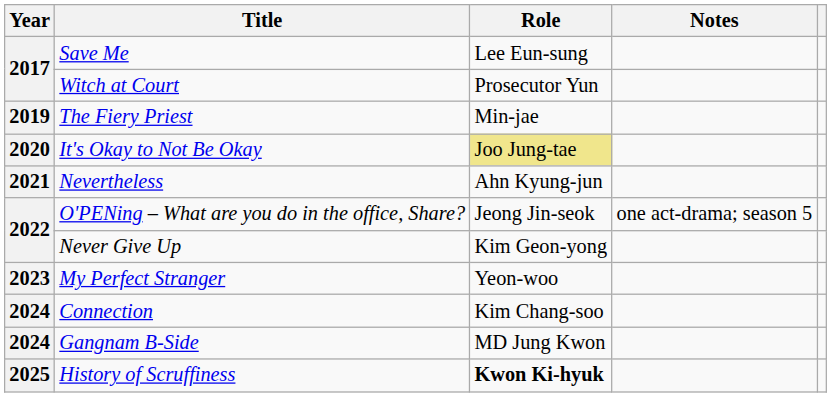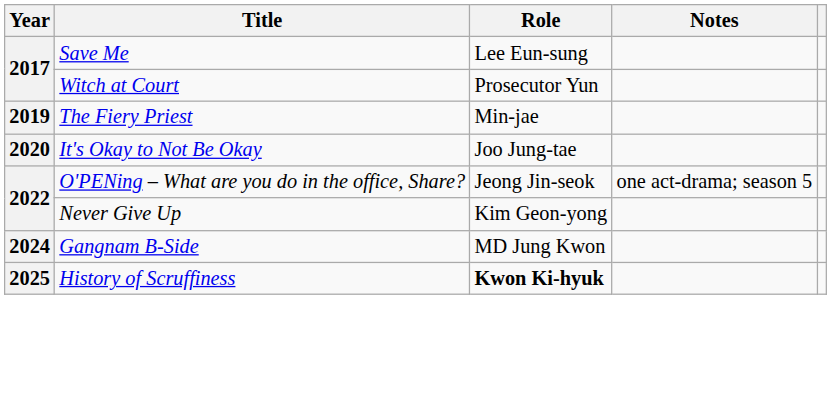 <table class="wikitable plainrowheaders sortable">
 <tr>
 <th scope="col">Year</th>
 <th scope="col">Title</th>
 <th scope="col">Role</th>
 <th scope="col">Notes</th>
 <th scope="col" class="unsortable"></th>
 </tr>
 <tr>
 <th scope="row" rowspan="2">2017</th>
 <td><em><a href='#'>Save Me</a></em></td>
 <td>Lee Eun-sung</td>
 <td></td>
 <td style="text-align:center"></td>
 </tr>
 <tr>
 <td><em><a href='#'>Witch at Court</a></em></td>
 <td>Prosecutor Yun</td>
 <td></td>
 <td style="text-align:center"></td>
 </tr>
 <tr>
 <th scope="row">2019</th>
 <td><em><a href='#'>The Fiery Priest</a></em></td>
 <td>Min-jae</td>
 <td></td>
 <td style="text-align:center"></td>
 </tr>
 <tr>
 <th scope="row">2020</th>
 <td><em><a href='#'>It's Okay to Not Be Okay</a></em></td>
-<td style="background: khaki;">Joo Jung-tae</td>
-<td></td>
-<td style="text-align:center"></td>
-</tr>
-<tr>
-<th scope="row">2021</th>
-<td><em><a href='#'>Nevertheless</a></em></td>
-<td>Ahn Kyung-jun</td>
+<td>Joo Jung-tae</td>
 <td></td>
 <td style="text-align:center"></td>
 </tr>
 <tr>
 <th scope="row" rowspan="2">2022</th>
 <td><em><a href='#'>O'PENing</a> – What are you do in the office, Share?</em></td>
 <td>Jeong Jin-seok</td>
 <td>one act-drama; season 5</td>
 <td style="text-align:center"></td>
 </tr>
 <tr>
 <td><em>Never Give Up</em></td>
 <td>Kim Geon-yong</td>
-<td></td>
-<td style="text-align:center"></td>
-</tr>
-<tr>
-<th scope="row">2023</th>
-<td><em><a href='#'>My Perfect Stranger</a></em></td>
-<td>Yeon-woo</td>
-<td></td>
-<td style="text-align:center"></td>
-</tr>
-<tr>
-<th scope="row">2024</th>
-<td><em><a href='#'>Connection</a></em></td>
-<td>Kim Chang-soo</td>
 <td></td>
 <td style="text-align:center"></td>
 </tr>
 <tr>
 <th scope="row">2024</th>
 <td><em><a href='#'>Gangnam B-Side</a></em></td>
 <td>MD Jung Kwon</td>
 <td></td>
 <td></td>
 </tr>
 <tr>
 <th scope="row">2025</th>
 <td><em><a href='#'>History of Scruffiness</a></em></td>
 <td><strong>Kwon Ki-hyuk</strong></td>
 <td></td>
 <td></td>
 </tr>
 </table>
